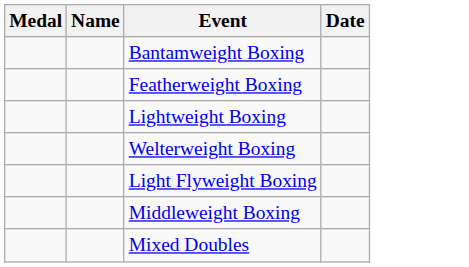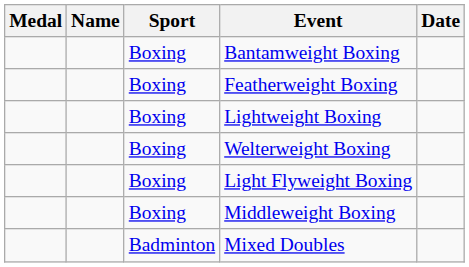 <table class="wikitable sortable" style="font-size:95%">
 <tr>
 <th>Medal</th>
 <th>Name</th>
+<th>Sport</th>
 <th>Event</th>
 <th>Date</th>
 </tr>
 <tr>
 <td></td>
 <td></td>
+<td><a href='#'>Boxing</a></td>
 <td><a href='#'>Bantamweight Boxing</a></td>
 <td></td>
 </tr>
 <tr>
 <td></td>
 <td></td>
+<td><a href='#'>Boxing</a></td>
 <td><a href='#'>Featherweight Boxing</a></td>
 <td></td>
 </tr>
 <tr>
 <td></td>
 <td></td>
+<td><a href='#'>Boxing</a></td>
 <td><a href='#'>Lightweight Boxing</a></td>
 <td></td>
 </tr>
 <tr>
 <td></td>
 <td></td>
+<td><a href='#'>Boxing</a></td>
 <td><a href='#'>Welterweight Boxing</a></td>
 <td></td>
 </tr>
 <tr>
 <td></td>
 <td></td>
+<td><a href='#'>Boxing</a></td>
 <td><a href='#'>Light Flyweight Boxing</a></td>
 <td></td>
 </tr>
 <tr>
 <td></td>
 <td></td>
+<td><a href='#'>Boxing</a></td>
 <td><a href='#'>Middleweight Boxing</a></td>
 <td></td>
 </tr>
 <tr>
 <td></td>
 <td><br></td>
+<td><a href='#'>Badminton</a></td>
 <td><a href='#'>Mixed Doubles</a></td>
 <td></td>
 </tr>
 </table>
